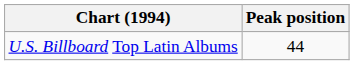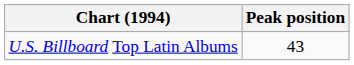 <table class="wikitable">
 <tr>
 <th>Chart (1994)</th>
 <th>Peak position</th>
 </tr>
 <tr>
 <td><em><a href='#'>U.S. Billboard</a></em> <a href='#'>Top Latin Albums</a></td>
-<td style="text-align:center;">44</td>
+<td style="text-align:center;">43</td>
 </tr>
 </table>
